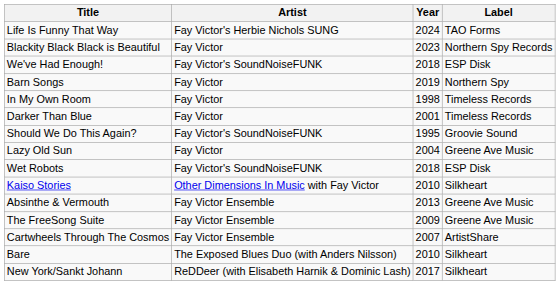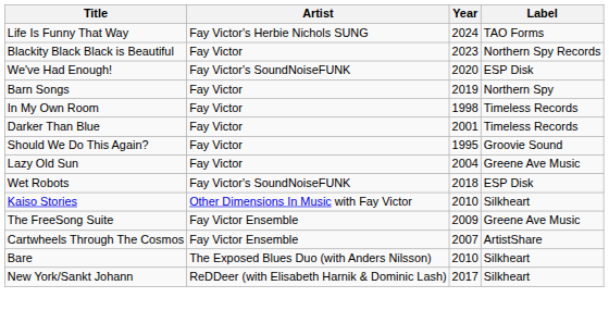 <table class="wikitable sortable">
 <tr>
 <th>Title</th>
 <th>Artist</th>
 <th>Year</th>
 <th>Label</th>
 </tr>
 <tr>
 <td>Life Is Funny That Way</td>
 <td>Fay Victor's Herbie Nichols SUNG</td>
 <td>2024</td>
 <td>TAO Forms</td>
 </tr>
 <tr>
 <td>Blackity Black Black is Beautiful</td>
 <td>Fay Victor</td>
 <td>2023</td>
 <td>Northern Spy Records</td>
 </tr>
 <tr>
 <td>We've Had Enough!</td>
 <td>Fay Victor's SoundNoiseFUNK</td>
-<td>2018</td>
+<td>2020</td>
 <td>ESP Disk</td>
 </tr>
 <tr>
 <td>Barn Songs</td>
 <td>Fay Victor</td>
 <td>2019</td>
 <td>Northern Spy</td>
 </tr>
 <tr>
 <td>In My Own Room</td>
 <td>Fay Victor</td>
 <td>1998</td>
 <td>Timeless Records</td>
 </tr>
 <tr>
 <td>Darker Than Blue</td>
 <td>Fay Victor</td>
 <td>2001</td>
 <td>Timeless Records</td>
 </tr>
 <tr>
 <td>Should We Do This Again?</td>
-<td>Fay Victor's SoundNoiseFUNK</td>
+<td>Fay Victor</td>
 <td>1995</td>
 <td>Groovie Sound</td>
 </tr>
 <tr>
 <td>Lazy Old Sun</td>
 <td>Fay Victor</td>
 <td>2004</td>
 <td>Greene Ave Music</td>
 </tr>
 <tr>
 <td>Wet Robots</td>
 <td>Fay Victor's SoundNoiseFUNK</td>
 <td>2018</td>
 <td>ESP Disk</td>
 </tr>
 <tr>
 <td><a href='#'>Kaiso Stories</a></td>
 <td><a href='#'>Other Dimensions In Music</a> with Fay Victor</td>
 <td>2010</td>
 <td>Silkheart</td>
-</tr>
-<tr>
-<td>Absinthe & Vermouth</td>
-<td>Fay Victor Ensemble</td>
-<td>2013</td>
-<td>Greene Ave Music</td>
 </tr>
 <tr>
 <td>The FreeSong Suite</td>
 <td>Fay Victor Ensemble</td>
 <td>2009</td>
 <td>Greene Ave Music</td>
 </tr>
 <tr>
 <td>Cartwheels Through The Cosmos</td>
 <td>Fay Victor Ensemble</td>
 <td>2007</td>
 <td>ArtistShare</td>
 </tr>
 <tr>
 <td>Bare</td>
 <td>The Exposed Blues Duo (with Anders Nilsson)</td>
 <td>2010</td>
 <td>Silkheart</td>
 </tr>
 <tr>
 <td>New York/Sankt Johann</td>
 <td>ReDDeer (with Elisabeth Harnik & Dominic Lash)</td>
 <td>2017</td>
 <td>Silkheart</td>
 </tr>
 </table>
